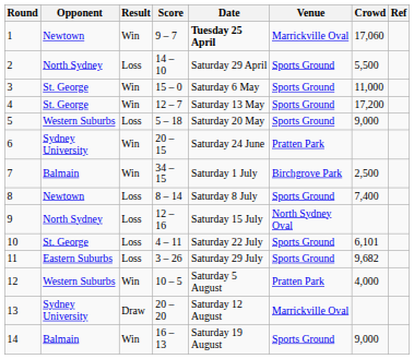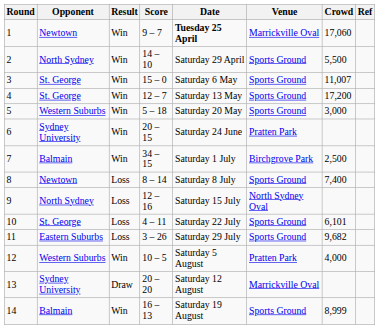 <table class="wikitable" style="text-align:left;">
 <tr>
 <th>Round</th>
 <th>Opponent</th>
 <th>Result</th>
 <th>Score</th>
 <th>Date</th>
 <th>Venue</th>
 <th>Crowd</th>
 <th>Ref</th>
 </tr>
 <tr>
 <td>1</td>
 <td> <a href='#'>Newtown</a></td>
 <td>Win</td>
 <td>9 – 7</td>
 <td><strong>Tuesday 25 April</strong></td>
 <td><a href='#'>Marrickville Oval</a></td>
 <td>17,060</td>
 <td></td>
 </tr>
 <tr>
 <td>2</td>
 <td> <a href='#'>North Sydney</a></td>
-<td>Loss</td>
+<td>Win</td>
 <td>14 – 10</td>
 <td>Saturday 29 April</td>
 <td><a href='#'>Sports Ground</a></td>
 <td>5,500</td>
 <td></td>
 </tr>
 <tr>
 <td>3</td>
 <td> <a href='#'>St. George</a></td>
 <td>Win</td>
 <td>15 – 0</td>
 <td>Saturday 6 May</td>
 <td><a href='#'>Sports Ground</a></td>
-<td>11,000</td>
+<td>11,007</td>
 <td></td>
 </tr>
 <tr>
 <td>4</td>
 <td> <a href='#'>St. George</a></td>
 <td>Win</td>
 <td>12 – 7</td>
 <td>Saturday 13 May</td>
 <td><a href='#'>Sports Ground</a></td>
 <td>17,200</td>
 <td></td>
 </tr>
 <tr>
 <td>5</td>
 <td> <a href='#'>Western Suburbs</a></td>
-<td>Loss</td>
+<td>Win</td>
 <td>5 – 18</td>
 <td>Saturday 20 May</td>
 <td><a href='#'>Sports Ground</a></td>
-<td>9,000</td>
+<td>3,000</td>
 <td></td>
 </tr>
 <tr>
 <td>6</td>
 <td> <a href='#'>Sydney University</a></td>
 <td>Win</td>
 <td>20 – 15</td>
 <td>Saturday 24 June</td>
 <td><a href='#'>Pratten Park</a></td>
 <td></td>
 <td></td>
 </tr>
 <tr>
 <td>7</td>
 <td> <a href='#'>Balmain</a></td>
 <td>Win</td>
 <td>34 – 15</td>
 <td>Saturday 1 July</td>
 <td><a href='#'>Birchgrove Park</a></td>
 <td>2,500</td>
 <td></td>
 </tr>
 <tr>
 <td>8</td>
 <td> <a href='#'>Newtown</a></td>
 <td>Loss</td>
 <td>8 – 14</td>
 <td>Saturday 8 July</td>
 <td><a href='#'>Sports Ground</a></td>
 <td>7,400</td>
 <td></td>
 </tr>
 <tr>
 <td>9</td>
 <td> <a href='#'>North Sydney</a></td>
 <td>Loss</td>
 <td>12 – 16</td>
 <td>Saturday 15 July</td>
 <td><a href='#'>North Sydney Oval</a></td>
 <td></td>
 <td></td>
 </tr>
 <tr>
 <td>10</td>
 <td> <a href='#'>St. George</a></td>
 <td>Loss</td>
 <td>4 – 11</td>
 <td>Saturday 22 July</td>
 <td><a href='#'>Sports Ground</a></td>
 <td>6,101</td>
 <td></td>
 </tr>
 <tr>
 <td>11</td>
 <td> <a href='#'>Eastern Suburbs</a></td>
 <td>Loss</td>
 <td>3 – 26</td>
 <td>Saturday 29 July</td>
 <td><a href='#'>Sports Ground</a></td>
 <td>9,682</td>
 <td></td>
 </tr>
 <tr>
 <td>12</td>
 <td> <a href='#'>Western Suburbs</a></td>
 <td>Win</td>
 <td>10 – 5</td>
 <td>Saturday 5 August</td>
 <td><a href='#'>Pratten Park</a></td>
 <td>4,000</td>
 <td></td>
 </tr>
 <tr>
 <td>13</td>
 <td> <a href='#'>Sydney University</a></td>
 <td>Draw</td>
 <td>20 – 20</td>
 <td>Saturday 12 August</td>
 <td><a href='#'>Marrickville Oval</a></td>
 <td></td>
 <td></td>
 </tr>
 <tr>
 <td>14</td>
 <td> <a href='#'>Balmain</a></td>
 <td>Win</td>
 <td>16 – 13</td>
 <td>Saturday 19 August</td>
 <td><a href='#'>Sports Ground</a></td>
-<td>9,000</td>
+<td>8,999</td>
 <td></td>
 </tr>
 </table>
